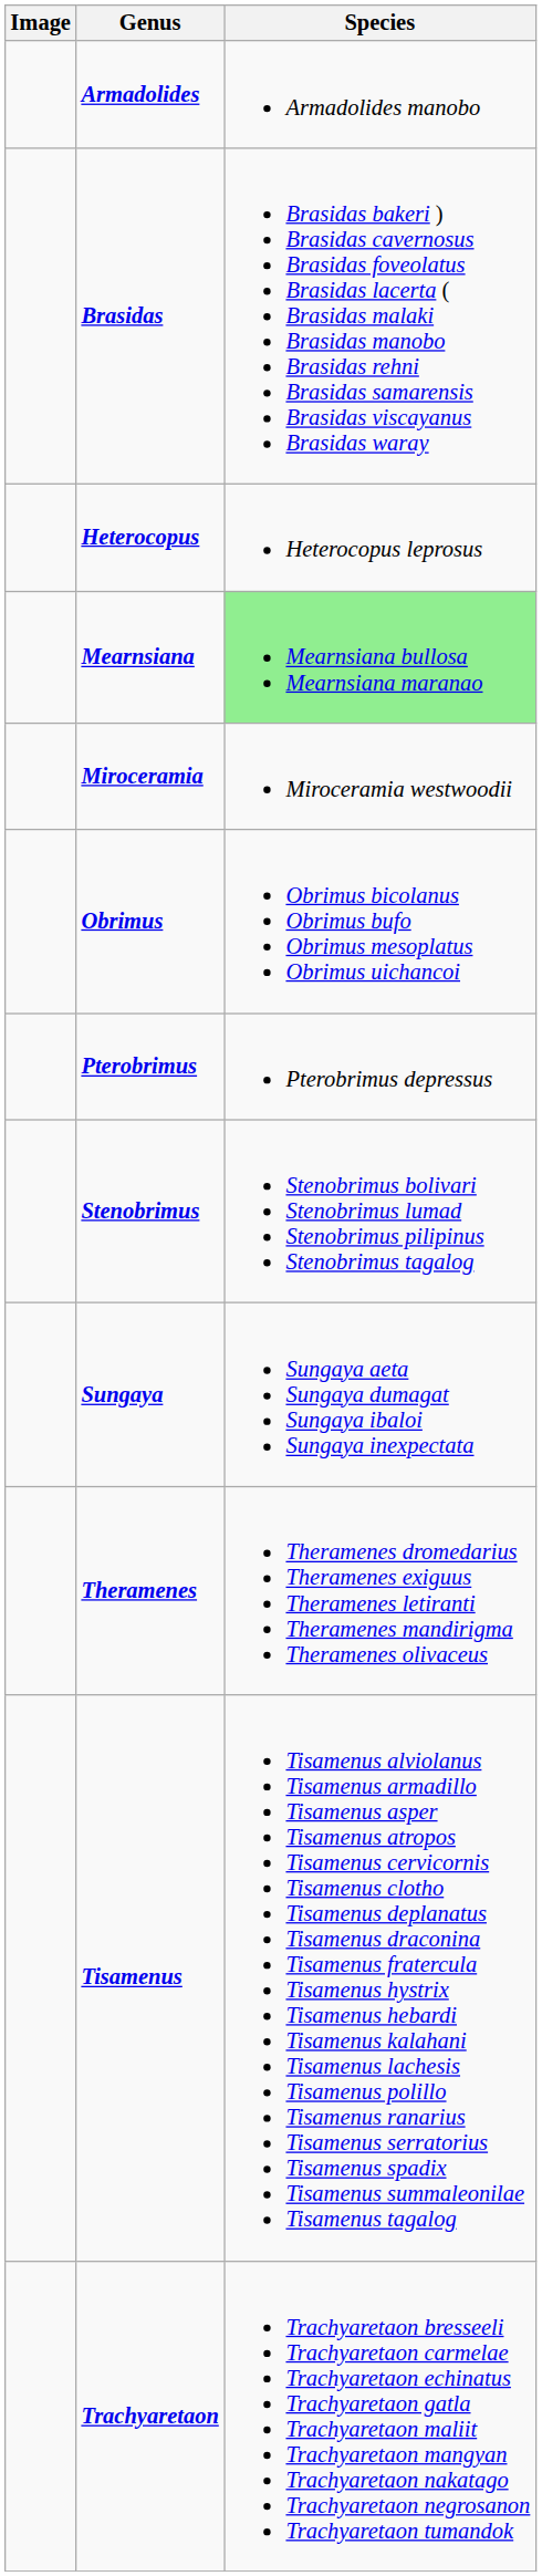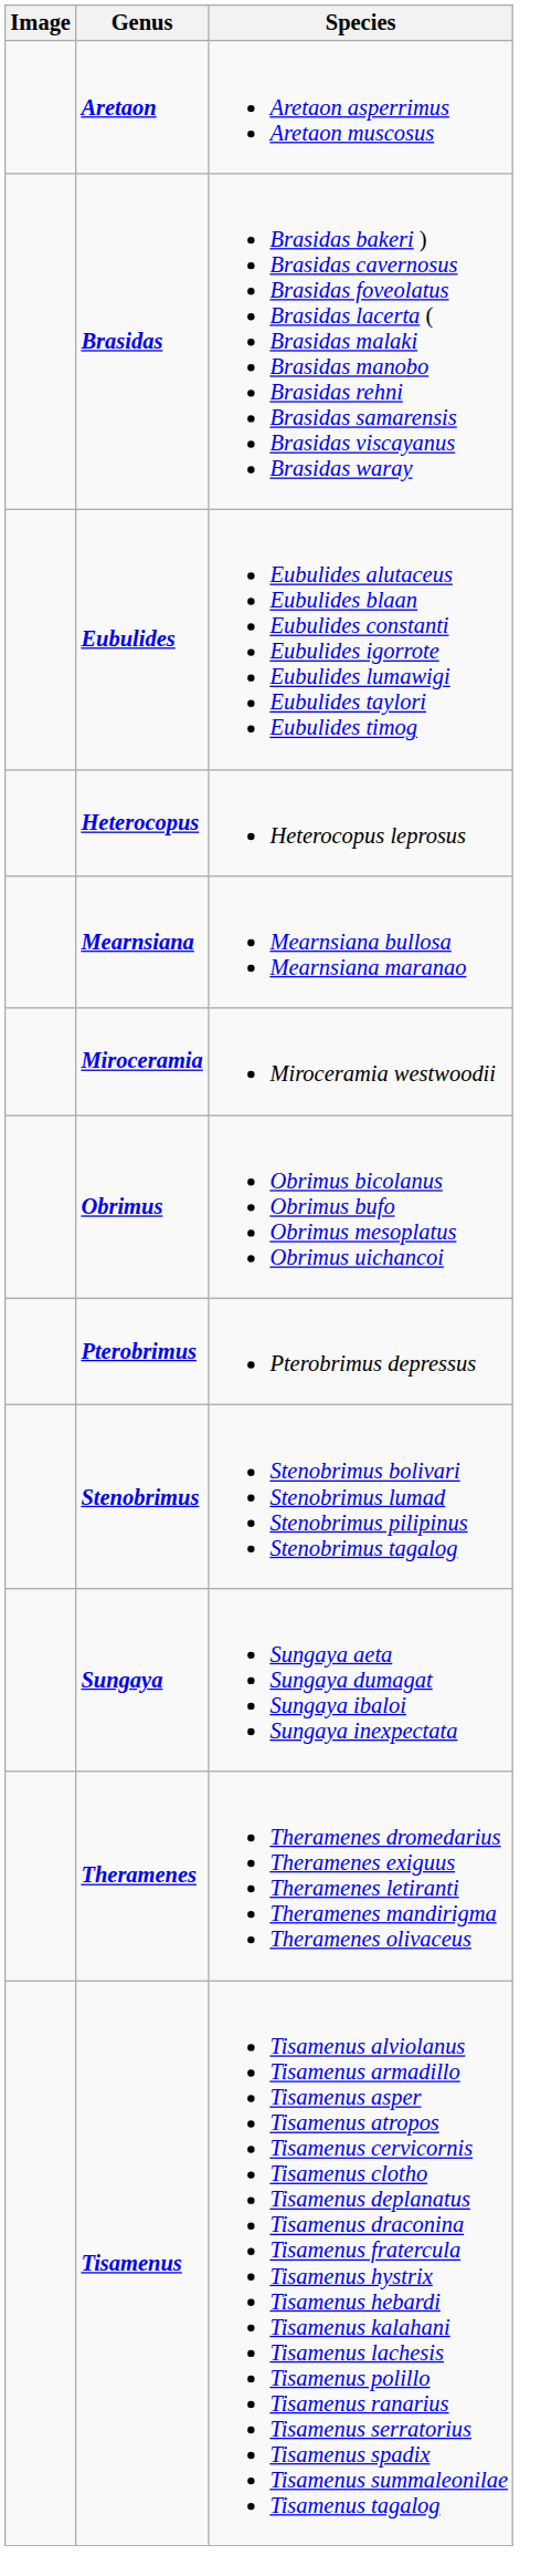 <table class="wikitable">
 <tr>
 <th>Image</th>
 <th>Genus</th>
 <th>Species</th>
 </tr>
 <tr>
 <td></td>
-<td><strong><em><a href='#'>Armadolides</a></em></strong> </td>
-<td><br><ul><li><em>Armadolides manobo</em> </li></ul></td>
+<td><strong><em><a href='#'>Aretaon</a></em></strong> </td>
+<td><br><ul><li><em><a href='#'>Aretaon asperrimus</a></em> </li><li><em><a href='#'>Aretaon muscosus</a></em> </li></ul></td>
 </tr>
 <tr>
 <td></td>
 <td><strong><em><a href='#'>Brasidas</a></em></strong> </td>
 <td><br><ul><li><em><a href='#'>Brasidas bakeri</a></em> )</li><li><em><a href='#'>Brasidas cavernosus</a></em> </li><li><em><a href='#'>Brasidas foveolatus</a></em> </li><li><em><a href='#'>Brasidas lacerta</a></em> (</li><li><em><a href='#'>Brasidas malaki</a></em> </li><li><em><a href='#'>Brasidas manobo</a></em> </li><li><em><a href='#'>Brasidas rehni</a></em> </li><li><em><a href='#'>Brasidas samarensis</a></em> </li><li><em><a href='#'>Brasidas viscayanus</a></em> </li><li><em><a href='#'>Brasidas waray</a></em> </li></ul></td>
+</tr>
+<tr>
+<td></td>
+<td><strong><em><a href='#'>Eubulides</a></em></strong> </td>
+<td><br><ul><li><em><a href='#'>Eubulides alutaceus</a></em> </li><li><em><a href='#'>Eubulides blaan</a></em> </li><li><em><a href='#'>Eubulides constanti</a></em> </li><li><em><a href='#'>Eubulides igorrote</a></em> </li><li><em><a href='#'>Eubulides lumawigi</a></em> </li><li><em><a href='#'>Eubulides taylori</a></em> </li><li><em><a href='#'>Eubulides timog</a></em> </li></ul></td>
 </tr>
 <tr>
 <td></td>
 <td><strong><em><a href='#'>Heterocopus</a></em></strong> </td>
 <td><br><ul><li><em>Heterocopus leprosus</em> </li></ul></td>
 </tr>
 <tr>
 <td></td>
 <td><strong><em><a href='#'>Mearnsiana</a></em></strong> </td>
-<td style="background: lightgreen;"><br><ul><li><em><a href='#'>Mearnsiana bullosa</a></em> </li><li><em><a href='#'>Mearnsiana maranao</a></em> </li></ul></td>
+<td><br><ul><li><em><a href='#'>Mearnsiana bullosa</a></em> </li><li><em><a href='#'>Mearnsiana maranao</a></em> </li></ul></td>
 </tr>
 <tr>
 <td></td>
 <td><strong><em><a href='#'>Miroceramia</a></em></strong> </td>
 <td><br><ul><li><em>Miroceramia westwoodii</em> </li></ul></td>
 </tr>
 <tr>
 <td></td>
 <td><strong><em><a href='#'>Obrimus</a></em></strong> </td>
 <td><br><ul><li><em><a href='#'>Obrimus bicolanus</a></em> </li><li><em><a href='#'>Obrimus bufo</a></em> </li><li><em><a href='#'>Obrimus mesoplatus</a></em> </li><li><em><a href='#'>Obrimus uichancoi</a></em> </li></ul></td>
 </tr>
 <tr>
 <td></td>
 <td><strong><em><a href='#'>Pterobrimus</a></em></strong> </td>
 <td><br><ul><li><em>Pterobrimus depressus</em> </li></ul></td>
 </tr>
 <tr>
 <td></td>
 <td><strong><em><a href='#'>Stenobrimus</a></em></strong> </td>
 <td><br><ul><li><em><a href='#'>Stenobrimus bolivari</a></em> </li><li><em><a href='#'>Stenobrimus lumad</a></em> </li><li><em><a href='#'>Stenobrimus pilipinus</a></em> </li><li><em><a href='#'>Stenobrimus tagalog</a></em> </li></ul></td>
 </tr>
 <tr>
 <td></td>
 <td><strong><em><a href='#'>Sungaya</a></em></strong> </td>
 <td><br><ul><li><em><a href='#'>Sungaya aeta</a></em> </li><li><em><a href='#'>Sungaya dumagat</a></em> </li><li><em><a href='#'>Sungaya ibaloi</a></em> </li><li><em><a href='#'>Sungaya inexpectata</a></em> </li></ul></td>
 </tr>
 <tr>
 <td></td>
 <td><strong><em><a href='#'>Theramenes</a></em></strong> </td>
 <td><br><ul><li><em><a href='#'>Theramenes dromedarius</a></em> </li><li><em><a href='#'>Theramenes exiguus</a></em> </li><li><em><a href='#'>Theramenes letiranti</a></em> </li><li><em><a href='#'>Theramenes mandirigma</a></em> </li><li><em><a href='#'>Theramenes olivaceus</a></em> </li></ul></td>
 </tr>
 <tr>
 <td></td>
 <td><strong><em><a href='#'>Tisamenus</a></em></strong> </td>
 <td><br><ul><li><em><a href='#'>Tisamenus alviolanus</a></em> </li><li><em><a href='#'>Tisamenus armadillo</a></em> </li><li><em><a href='#'>Tisamenus asper</a></em> </li><li><em><a href='#'>Tisamenus atropos</a></em> </li><li><em><a href='#'>Tisamenus cervicornis</a></em> </li><li><em><a href='#'>Tisamenus clotho</a></em> </li><li><em><a href='#'>Tisamenus deplanatus</a></em> </li><li><em><a href='#'>Tisamenus draconina</a></em> </li><li><em><a href='#'>Tisamenus fratercula</a></em> </li><li><em><a href='#'>Tisamenus hystrix</a></em> </li><li><em><a href='#'>Tisamenus hebardi</a></em> </li><li><em><a href='#'>Tisamenus kalahani</a></em> </li><li><em><a href='#'>Tisamenus lachesis</a></em> </li><li><em><a href='#'>Tisamenus polillo</a></em> </li><li><em><a href='#'>Tisamenus ranarius</a></em> </li><li><em><a href='#'>Tisamenus serratorius</a></em> </li><li><em><a href='#'>Tisamenus spadix</a></em> </li><li><em><a href='#'>Tisamenus summaleonilae</a></em> </li><li><em><a href='#'>Tisamenus tagalog</a></em> </li></ul></td>
 </tr>
 <tr>
-<td></td>
-<td><strong><em><a href='#'>Trachyaretaon</a></em></strong> </td>
-<td><br><ul><li><em><a href='#'>Trachyaretaon bresseeli</a></em> </li><li><em><a href='#'>Trachyaretaon carmelae</a></em> </li><li><em><a href='#'>Trachyaretaon echinatus</a></em> </li><li><em><a href='#'>Trachyaretaon gatla</a></em> </li><li><em><a href='#'>Trachyaretaon maliit</a></em> </li><li><em><a href='#'>Trachyaretaon mangyan</a></em> </li><li><em><a href='#'>Trachyaretaon nakatago</a></em> </li><li><em><a href='#'>Trachyaretaon negrosanon</a></em> </li><li><em><a href='#'>Trachyaretaon tumandok</a></em> </li></ul></td>
-</tr>
-<tr>
 </tr>
 </table>
